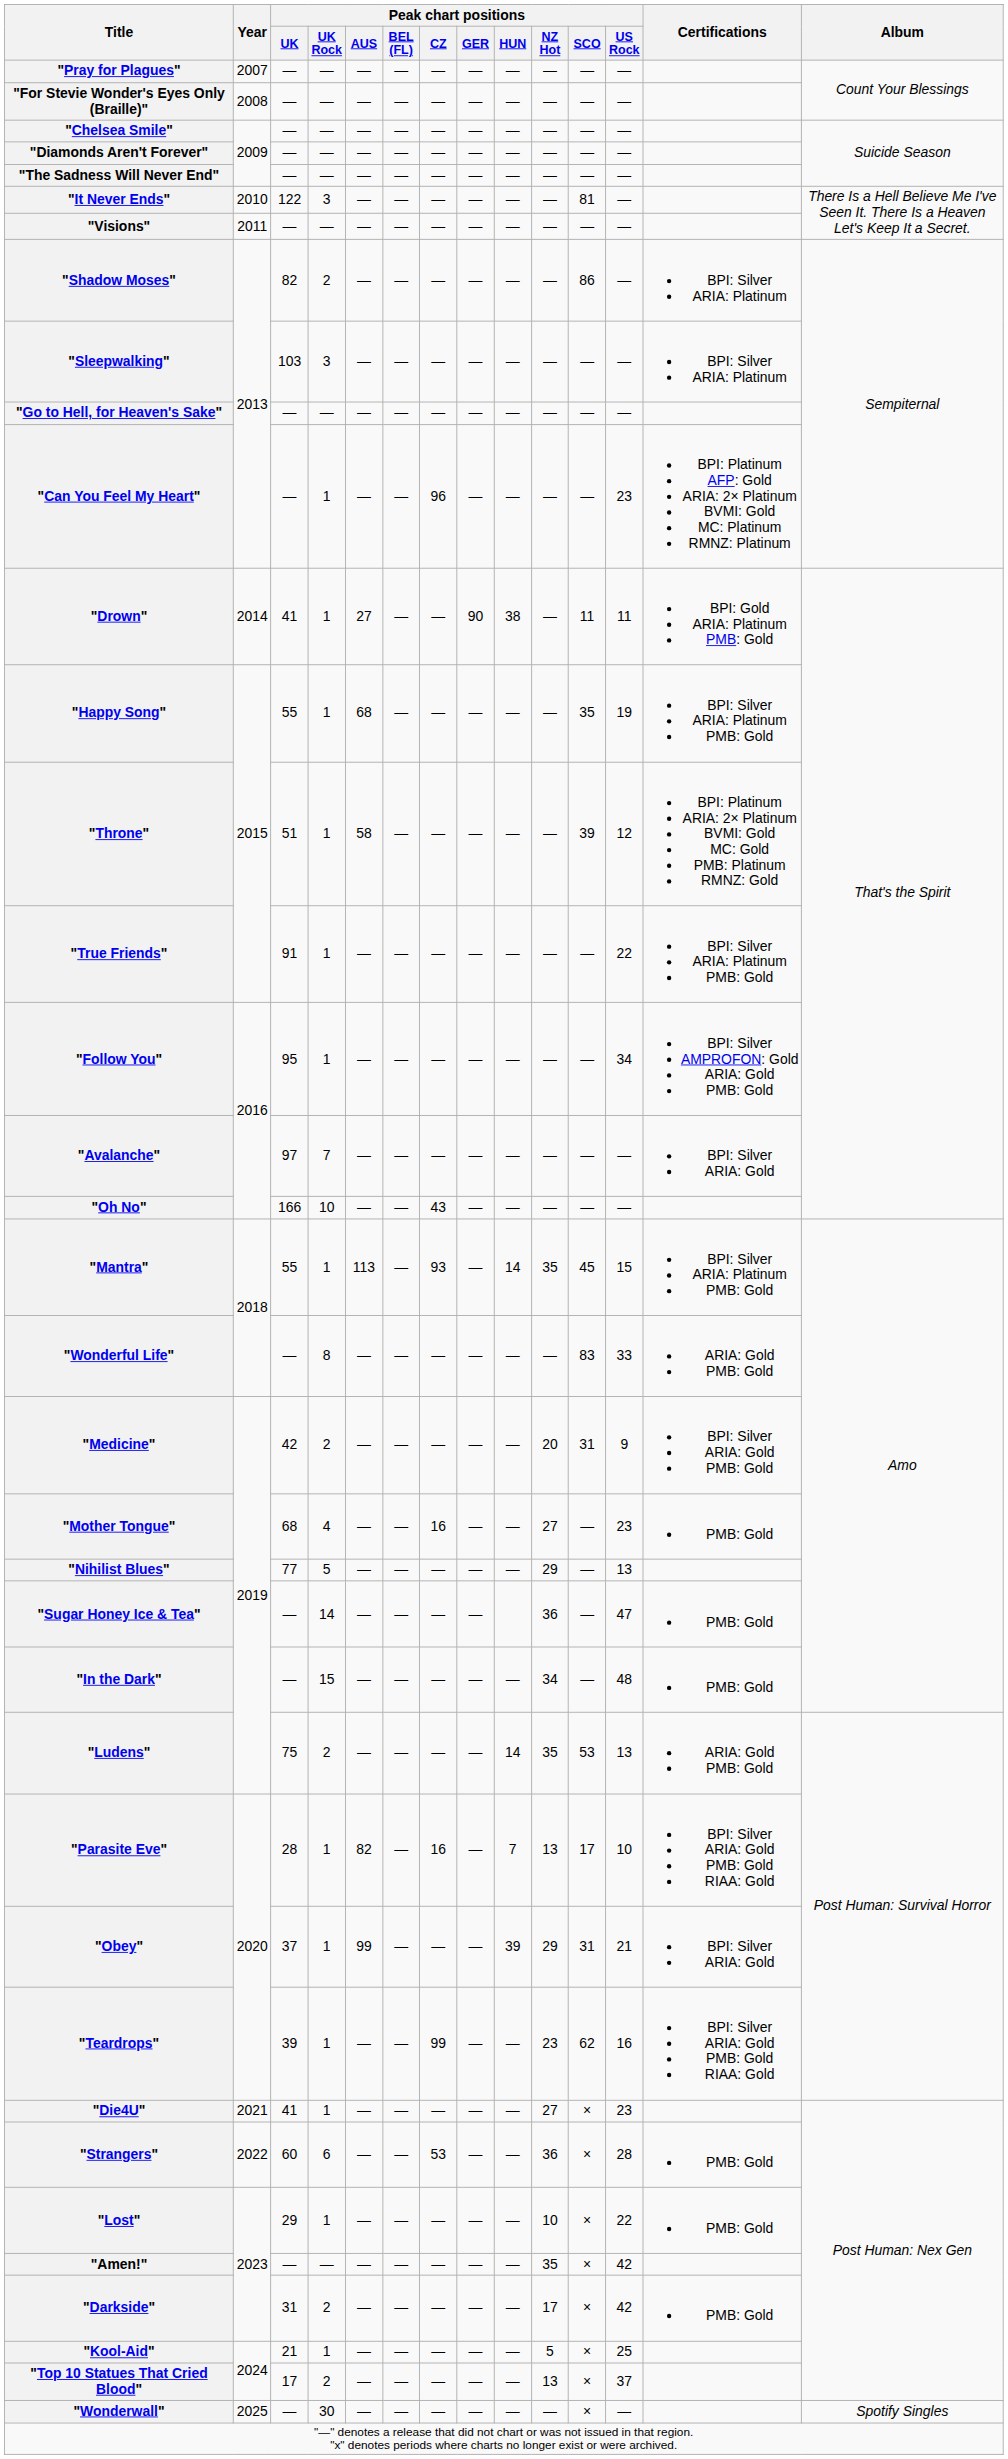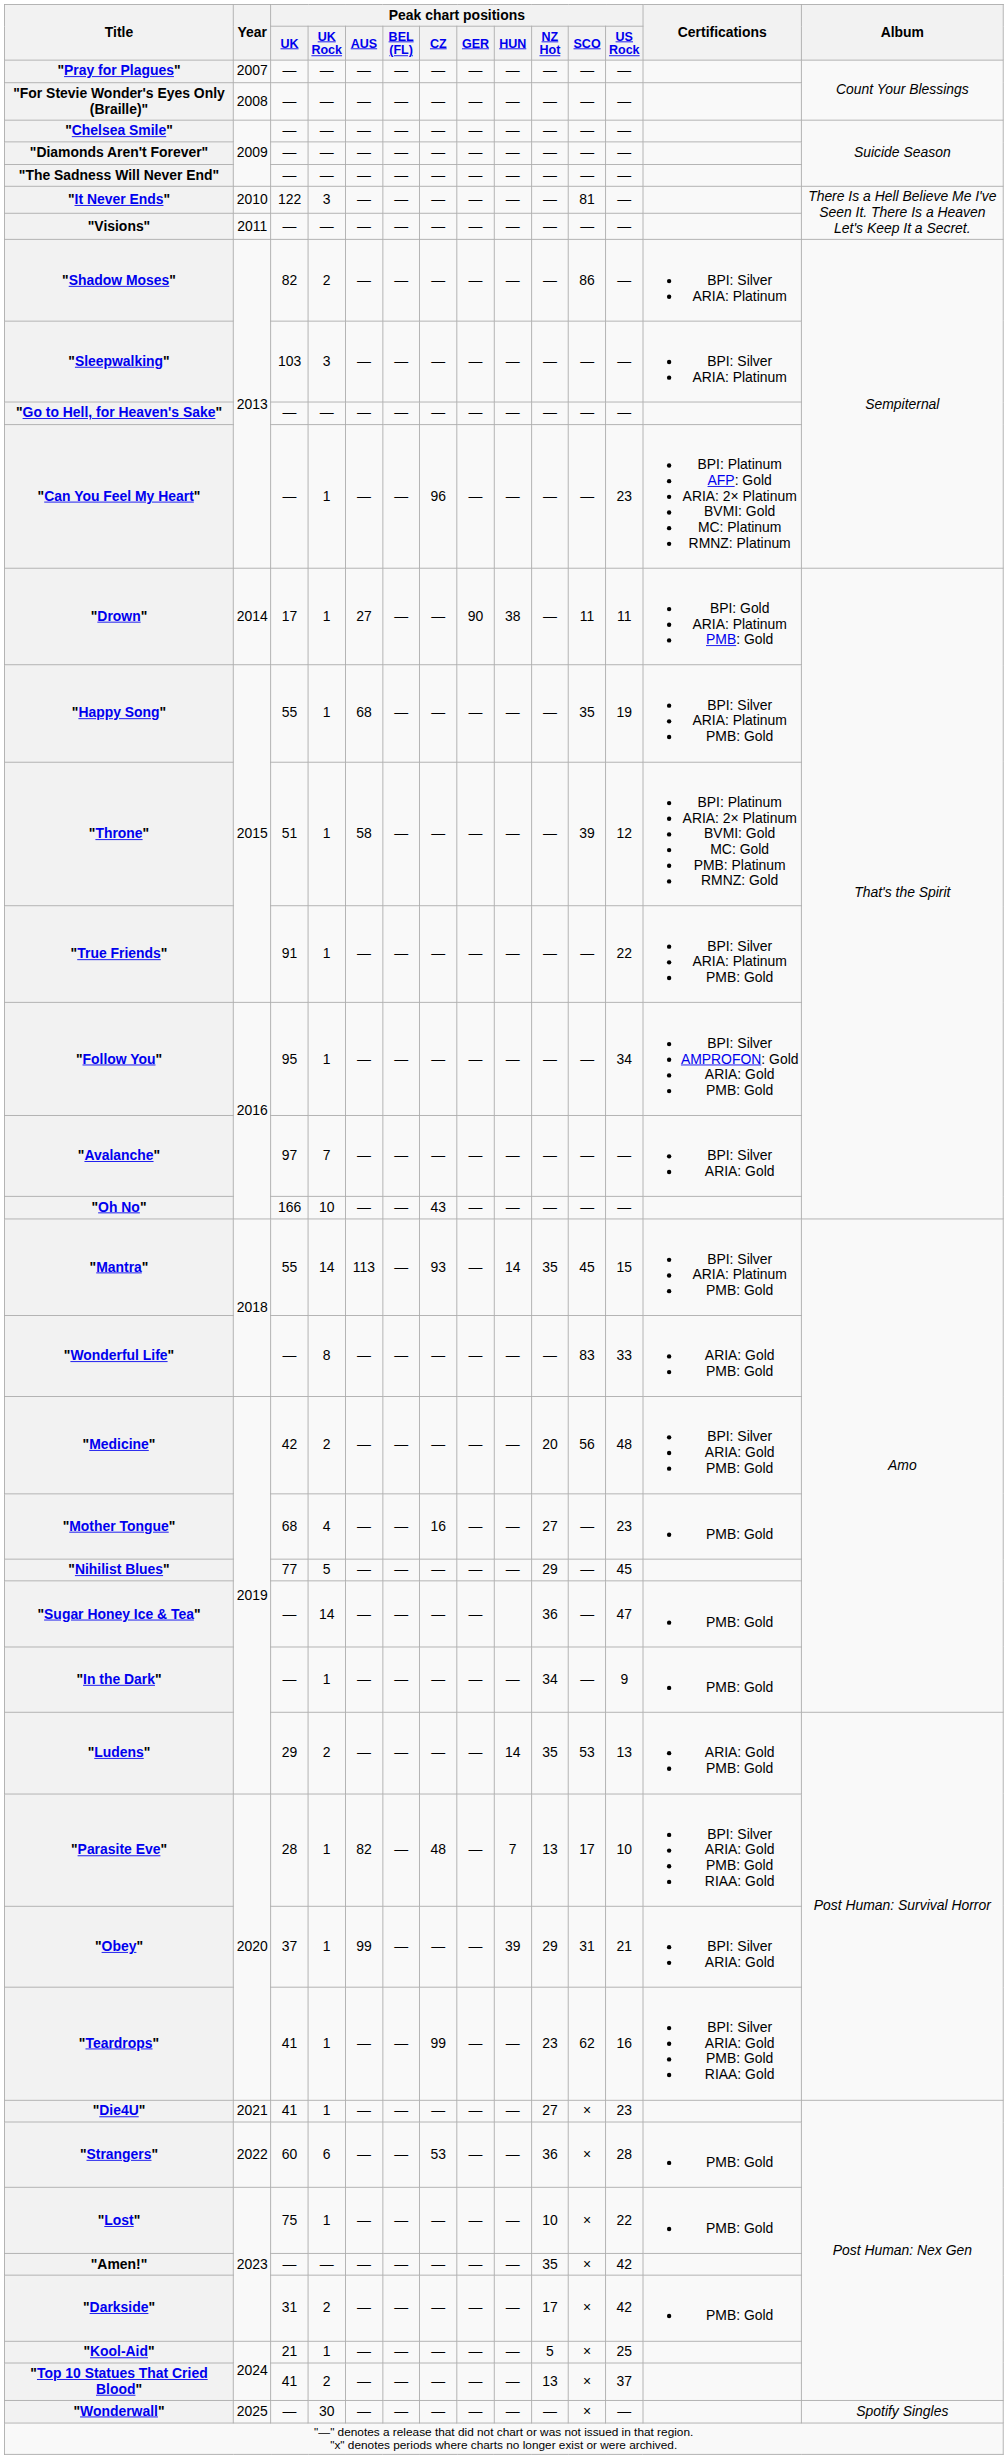 <table class="wikitable plainrowheaders" style="text-align:center;">
 <tr>
 <th scope="col" rowspan="2" style="width:16em;">Title</th>
 <th scope="col" rowspan="2" style="width:1em;">Year</th>
 <th scope="col" colspan="10">Peak chart positions</th>
 <th scope="col" rowspan="2">Certifications</th>
 <th scope="col" rowspan="2" style="width:14em;">Album</th>
 </tr>
 <tr>
 <th scope="col" style="width:2.5em;font-size:90%;"><a href='#'>UK</a><br></th>
 <th scope="col" style="width:2.5em;font-size:90%;"><a href='#'>UK<br>Rock</a><br></th>
 <th scope="col" style="width:2.5em;font-size:90%;"><a href='#'>AUS</a><br></th>
 <th scope="col" style="width:2.5em;font-size:90%;"><a href='#'>BEL<br>(FL)</a><br></th>
 <th scope="col" style="width:2.5em;font-size:90%;"><a href='#'>CZ</a><br></th>
 <th scope="col" style="width:2.5em;font-size:90%;"><a href='#'>GER</a><br></th>
 <th scope="col" style="width:2.5em;font-size:90%;"><a href='#'>HUN</a><br></th>
 <th scope="col" style="width:2.5em;font-size:90%;"><a href='#'>NZ<br>Hot</a><br></th>
 <th scope="col" style="width:2.5em;font-size:90%;"><a href='#'>SCO</a><br></th>
 <th scope="col" style="width:2.5em;font-size:90%;"><a href='#'>US<br>Rock</a><br></th>
 </tr>
 <tr>
 <th scope="row">"<a href='#'>Pray for Plagues</a>"</th>
 <td>2007</td>
 <td>—</td>
 <td>—</td>
 <td>—</td>
 <td>—</td>
 <td>—</td>
 <td>—</td>
 <td>—</td>
 <td>—</td>
 <td>—</td>
 <td>—</td>
 <td></td>
 <td rowspan="2"><em>Count Your Blessings</em></td>
 </tr>
 <tr>
 <th scope="row">"For Stevie Wonder's Eyes Only (Braille)"</th>
 <td>2008</td>
 <td>—</td>
 <td>—</td>
 <td>—</td>
 <td>—</td>
 <td>—</td>
 <td>—</td>
 <td>—</td>
 <td>—</td>
 <td>—</td>
 <td>—</td>
 <td></td>
 </tr>
 <tr>
 <th scope="row">"<a href='#'>Chelsea Smile</a>"</th>
 <td rowspan="3">2009</td>
 <td>—</td>
 <td>—</td>
 <td>—</td>
 <td>—</td>
 <td>—</td>
 <td>—</td>
 <td>—</td>
 <td>—</td>
 <td>—</td>
 <td>—</td>
 <td></td>
 <td rowspan="3"><em>Suicide Season</em></td>
 </tr>
 <tr>
 <th scope="row">"Diamonds Aren't Forever"</th>
 <td>—</td>
 <td>—</td>
 <td>—</td>
 <td>—</td>
 <td>—</td>
 <td>—</td>
 <td>—</td>
 <td>—</td>
 <td>—</td>
 <td>—</td>
 <td></td>
 </tr>
 <tr>
 <th scope="row">"The Sadness Will Never End"<br></th>
 <td>—</td>
 <td>—</td>
 <td>—</td>
 <td>—</td>
 <td>—</td>
 <td>—</td>
 <td>—</td>
 <td>—</td>
 <td>—</td>
 <td>—</td>
 <td></td>
 </tr>
 <tr>
 <th scope="row">"<a href='#'>It Never Ends</a>"</th>
 <td>2010</td>
 <td>122</td>
 <td>3</td>
 <td>—</td>
 <td>—</td>
 <td>—</td>
 <td>—</td>
 <td>—</td>
 <td>—</td>
 <td>81</td>
 <td>—</td>
 <td></td>
 <td rowspan="2"><em>There Is a Hell Believe Me I've Seen It. There Is a Heaven Let's Keep It a Secret.</em></td>
 </tr>
 <tr>
 <th scope="row">"Visions"</th>
 <td>2011</td>
 <td>—</td>
 <td>—</td>
 <td>—</td>
 <td>—</td>
 <td>—</td>
 <td>—</td>
 <td>—</td>
 <td>—</td>
 <td>—</td>
 <td>—</td>
 <td></td>
 </tr>
 <tr>
 <th scope="row">"<a href='#'>Shadow Moses</a>"</th>
 <td rowspan="4">2013</td>
 <td>82</td>
 <td>2</td>
 <td>—</td>
 <td>—</td>
 <td>—</td>
 <td>—</td>
 <td>—</td>
 <td>—</td>
 <td>86</td>
 <td>—</td>
 <td><br><ul><li>BPI: Silver</li><li>ARIA: Platinum</li></ul></td>
 <td rowspan="4"><em>Sempiternal</em></td>
 </tr>
 <tr>
 <th scope="row">"<a href='#'>Sleepwalking</a>"</th>
 <td>103</td>
 <td>3</td>
 <td>—</td>
 <td>—</td>
 <td>—</td>
 <td>—</td>
 <td>—</td>
 <td>—</td>
 <td>—</td>
 <td>—</td>
 <td><br><ul><li>BPI: Silver</li><li>ARIA: Platinum</li></ul></td>
 </tr>
 <tr>
 <th scope="row">"<a href='#'>Go to Hell, for Heaven's Sake</a>"</th>
 <td>—</td>
 <td>—</td>
 <td>—</td>
 <td>—</td>
 <td>—</td>
 <td>—</td>
 <td>—</td>
 <td>—</td>
 <td>—</td>
 <td>—</td>
 <td></td>
 </tr>
 <tr>
 <th scope="row">"<a href='#'>Can You Feel My Heart</a>"<br></th>
 <td>—</td>
 <td>1</td>
 <td>—</td>
 <td>—</td>
 <td>96</td>
 <td>—</td>
 <td>—</td>
 <td>—</td>
 <td>—</td>
 <td>23</td>
 <td><br><ul><li>BPI: Platinum</li><li><a href='#'>AFP</a>: Gold</li><li>ARIA: 2× Platinum</li><li>BVMI: Gold</li><li>MC: Platinum</li><li>RMNZ: Platinum</li></ul></td>
 </tr>
 <tr>
 <th scope="row">"<a href='#'>Drown</a>"</th>
 <td>2014</td>
-<td>41</td>
+<td>17</td>
 <td>1</td>
 <td>27</td>
 <td>—</td>
 <td>—</td>
 <td>90</td>
 <td>38</td>
 <td>—</td>
 <td>11</td>
 <td>11</td>
 <td><br><ul><li>BPI: Gold</li><li>ARIA: Platinum</li><li><a href='#'>PMB</a>: Gold</li></ul></td>
 <td rowspan="7"><em>That's the Spirit</em></td>
 </tr>
 <tr>
 <th scope="row">"<a href='#'>Happy Song</a>"</th>
 <td rowspan="3">2015</td>
 <td>55</td>
 <td>1</td>
 <td>68</td>
 <td>—</td>
 <td>—</td>
 <td>—</td>
 <td>—</td>
 <td>—</td>
 <td>35</td>
 <td>19</td>
 <td><br><ul><li>BPI: Silver</li><li>ARIA: Platinum</li><li>PMB: Gold</li></ul></td>
 </tr>
 <tr>
 <th scope="row">"<a href='#'>Throne</a>"</th>
 <td>51</td>
 <td>1</td>
 <td>58</td>
 <td>—</td>
 <td>—</td>
 <td>—</td>
 <td>—</td>
 <td>—</td>
 <td>39</td>
 <td>12</td>
 <td><br><ul><li>BPI: Platinum</li><li>ARIA: 2× Platinum</li><li>BVMI: Gold</li><li>MC: Gold</li><li>PMB: Platinum</li><li>RMNZ: Gold</li></ul></td>
 </tr>
 <tr>
 <th scope="row">"<a href='#'>True Friends</a>"</th>
 <td>91</td>
 <td>1</td>
 <td>—</td>
 <td>—</td>
 <td>—</td>
 <td>—</td>
 <td>—</td>
 <td>—</td>
 <td>—</td>
 <td>22</td>
 <td><br><ul><li>BPI: Silver</li><li>ARIA: Platinum</li><li>PMB: Gold</li></ul></td>
 </tr>
 <tr>
 <th scope="row">"<a href='#'>Follow You</a>"</th>
 <td rowspan="3">2016</td>
 <td>95</td>
 <td>1</td>
 <td>—</td>
 <td>—</td>
 <td>—</td>
 <td>—</td>
 <td>—</td>
 <td>—</td>
 <td>—</td>
 <td>34</td>
 <td><br><ul><li>BPI: Silver</li><li><a href='#'>AMPROFON</a>: Gold</li><li>ARIA: Gold</li><li>PMB: Gold</li></ul></td>
 </tr>
 <tr>
 <th scope="row">"<a href='#'>Avalanche</a>"</th>
 <td>97</td>
 <td>7</td>
 <td>—</td>
 <td>—</td>
 <td>—</td>
 <td>—</td>
 <td>—</td>
 <td>—</td>
 <td>—</td>
 <td>—</td>
 <td><br><ul><li>BPI: Silver</li><li>ARIA: Gold</li></ul></td>
 </tr>
 <tr>
 <th scope="row">"<a href='#'>Oh No</a>"</th>
 <td>166</td>
 <td>10</td>
 <td>—</td>
 <td>—</td>
 <td>43</td>
 <td>—</td>
 <td>—</td>
 <td>—</td>
 <td>—</td>
 <td>—</td>
 <td></td>
 </tr>
 <tr>
 <th scope="row">"<a href='#'>Mantra</a>"</th>
 <td rowspan="2">2018</td>
 <td>55</td>
-<td>1</td>
+<td>14</td>
 <td>113</td>
 <td>—</td>
 <td>93</td>
 <td>—</td>
 <td>14</td>
 <td>35</td>
 <td>45</td>
 <td>15</td>
 <td><br><ul><li>BPI: Silver</li><li>ARIA: Platinum</li><li>PMB: Gold</li></ul></td>
 <td rowspan="7"><em>Amo</em></td>
 </tr>
 <tr>
 <th scope="row">"<a href='#'>Wonderful Life</a>"<br></th>
 <td>—</td>
 <td>8</td>
 <td>—</td>
 <td>—</td>
 <td>—</td>
 <td>—</td>
 <td>—</td>
 <td>—</td>
 <td>83</td>
 <td>33</td>
 <td><br><ul><li>ARIA: Gold</li><li>PMB: Gold</li></ul></td>
 </tr>
 <tr>
 <th scope="row">"<a href='#'>Medicine</a>"</th>
 <td rowspan="6">2019</td>
 <td>42</td>
 <td>2</td>
 <td>—</td>
 <td>—</td>
 <td>—</td>
 <td>—</td>
 <td>—</td>
 <td>20</td>
-<td>31</td>
-<td>9</td>
+<td>56</td>
+<td>48</td>
 <td><br><ul><li>BPI: Silver</li><li>ARIA: Gold</li><li>PMB: Gold</li></ul></td>
 </tr>
 <tr>
 <th scope="row">"<a href='#'>Mother Tongue</a>"</th>
 <td>68</td>
 <td>4</td>
 <td>—</td>
 <td>—</td>
 <td>16</td>
 <td>—</td>
 <td>—</td>
 <td>27</td>
 <td>—</td>
 <td>23</td>
 <td><br><ul><li>PMB: Gold</li></ul></td>
 </tr>
 <tr>
 <th scope="row">"<a href='#'>Nihilist Blues</a>"<br></th>
 <td>77</td>
 <td>5</td>
 <td>—</td>
 <td>—</td>
 <td>—</td>
 <td>—</td>
 <td>—</td>
 <td>29</td>
 <td>—</td>
-<td>13</td>
+<td>45</td>
 <td></td>
 </tr>
 <tr>
 <th scope="row">"<a href='#'>Sugar Honey Ice & Tea</a>"</th>
 <td>—</td>
 <td>14</td>
 <td>—</td>
 <td>—</td>
 <td>—</td>
 <td>—</td>
 <td></td>
 <td>36</td>
 <td>—</td>
 <td>47</td>
 <td><br><ul><li>PMB: Gold</li></ul></td>
 </tr>
 <tr>
 <th scope="row">"<a href='#'>In the Dark</a>"</th>
 <td>—</td>
-<td>15</td>
+<td>1</td>
 <td>—</td>
 <td>—</td>
 <td>—</td>
 <td>—</td>
 <td>—</td>
 <td>34</td>
 <td>—</td>
-<td>48</td>
+<td>9</td>
 <td><br><ul><li>PMB: Gold</li></ul></td>
 </tr>
 <tr>
 <th scope="row">"<a href='#'>Ludens</a>"</th>
-<td>75</td>
+<td>29</td>
 <td>2</td>
 <td>—</td>
 <td>—</td>
 <td>—</td>
 <td>—</td>
 <td>14</td>
 <td>35</td>
 <td>53</td>
 <td>13</td>
 <td><br><ul><li>ARIA: Gold</li><li>PMB: Gold</li></ul></td>
 <td rowspan="4"><em>Post Human: Survival Horror</em></td>
 </tr>
 <tr>
 <th scope="row">"<a href='#'>Parasite Eve</a>"</th>
 <td rowspan="3">2020</td>
 <td>28</td>
 <td>1</td>
 <td>82</td>
 <td>—</td>
-<td>16</td>
+<td>48</td>
 <td>—</td>
 <td>7</td>
 <td>13</td>
 <td>17</td>
 <td>10</td>
 <td><br><ul><li>BPI: Silver</li><li>ARIA: Gold</li><li>PMB: Gold</li><li>RIAA: Gold</li></ul></td>
 </tr>
 <tr>
 <th scope="row">"<a href='#'>Obey</a>"<br></th>
 <td>37</td>
 <td>1</td>
 <td>99</td>
 <td>—</td>
 <td>—</td>
 <td>—</td>
 <td>39</td>
 <td>29</td>
 <td>31</td>
 <td>21</td>
 <td><br><ul><li>BPI: Silver</li><li>ARIA: Gold</li></ul></td>
 </tr>
 <tr>
 <th scope="row">"<a href='#'>Teardrops</a>"</th>
-<td>39</td>
+<td>41</td>
 <td>1</td>
 <td>—</td>
 <td>—</td>
 <td>99</td>
 <td>—</td>
 <td>—</td>
 <td>23</td>
 <td>62</td>
 <td>16</td>
 <td><br><ul><li>BPI: Silver</li><li>ARIA: Gold</li><li>PMB: Gold</li><li>RIAA: Gold</li></ul></td>
 </tr>
 <tr>
 <th scope="row">"<a href='#'>Die4U</a>"</th>
 <td>2021</td>
 <td>41</td>
 <td>1</td>
 <td>—</td>
 <td>—</td>
 <td>—</td>
 <td>—</td>
 <td>—</td>
 <td>27</td>
 <td>×</td>
 <td>23</td>
 <td></td>
 <td rowspan="7"><em>Post Human: Nex Gen</em></td>
 </tr>
 <tr>
 <th scope="row">"<a href='#'>Strangers</a>"</th>
 <td>2022</td>
 <td>60</td>
 <td>6</td>
 <td>—</td>
 <td>—</td>
 <td>53</td>
 <td>—</td>
 <td>—</td>
 <td>36</td>
 <td>×</td>
 <td>28</td>
 <td><br><ul><li>PMB: Gold</li></ul></td>
 </tr>
 <tr>
 <th scope="row">"<a href='#'>Lost</a>"</th>
 <td rowspan="3">2023</td>
-<td>29</td>
+<td>75</td>
 <td>1</td>
 <td>—</td>
 <td>—</td>
 <td>—</td>
 <td>—</td>
 <td>—</td>
 <td>10</td>
 <td>×</td>
 <td>22</td>
 <td><br><ul><li>PMB: Gold</li></ul></td>
 </tr>
 <tr>
 <th scope="row">"Amen!"<br></th>
 <td>—</td>
 <td>—</td>
 <td>—</td>
 <td>—</td>
 <td>—</td>
 <td>—</td>
 <td>—</td>
 <td>35</td>
 <td>×</td>
 <td>42</td>
 <td></td>
 </tr>
 <tr>
 <th scope="row">"<a href='#'>Darkside</a>"</th>
 <td>31</td>
 <td>2</td>
 <td>—</td>
 <td>—</td>
 <td>—</td>
 <td>—</td>
 <td>—</td>
 <td>17</td>
 <td>×</td>
 <td>42</td>
 <td><br><ul><li>PMB: Gold</li></ul></td>
 </tr>
 <tr>
 <th scope="row">"<a href='#'>Kool-Aid</a>"</th>
 <td rowspan="2">2024</td>
 <td>21</td>
 <td>1</td>
 <td>—</td>
 <td>—</td>
 <td>—</td>
 <td>—</td>
 <td>—</td>
 <td>5</td>
 <td>×</td>
 <td>25</td>
 <td></td>
 </tr>
 <tr>
 <th scope="row">"<a href='#'>Top 10 Statues That Cried Blood</a>"</th>
-<td>17</td>
+<td>41</td>
 <td>2</td>
 <td>—</td>
 <td>—</td>
 <td>—</td>
 <td>—</td>
 <td>—</td>
 <td>13</td>
 <td>×</td>
 <td>37</td>
 <td></td>
 </tr>
 <tr>
 <th scope="row">"<a href='#'>Wonderwall</a>"<br></th>
 <td>2025</td>
 <td>—</td>
 <td>30</td>
 <td>—</td>
 <td>—</td>
 <td>—</td>
 <td>—</td>
 <td>—</td>
 <td>—</td>
 <td>×</td>
 <td>—</td>
 <td></td>
 <td><em>Spotify Singles</em></td>
 </tr>
 <tr>
 <td colspan="14" style="font-size:85%">"—" denotes a release that did not chart or was not issued in that region. <br> "x" denotes periods where charts no longer exist or were archived.</td>
 </tr>
 </table>
